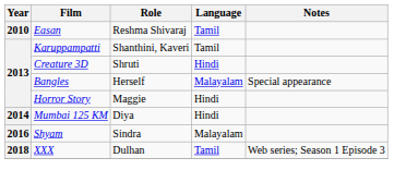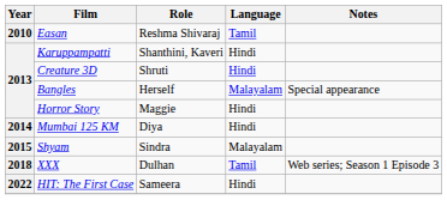 <table class="wikitable plainrowheaders sortable">
 <tr>
 <th>Year</th>
 <th>Film</th>
 <th>Role</th>
 <th>Language</th>
 <th class="unsortable">Notes</th>
 </tr>
 <tr>
 <th scope="row">2010</th>
 <td><em><a href='#'>Easan</a></em></td>
 <td>Reshma Shivaraj</td>
 <td><a href='#'>Tamil</a></td>
 <td></td>
 </tr>
 <tr>
 <th scope="row" rowspan="4">2013</th>
 <td><em><a href='#'>Karuppampatti</a></em></td>
 <td>Shanthini, Kaveri</td>
-<td>Tamil</td>
+<td>Hindi</td>
 <td></td>
 </tr>
 <tr>
 <td><em><a href='#'>Creature 3D</a></em></td>
 <td>Shruti</td>
 <td><a href='#'>Hindi</a></td>
 <td></td>
 </tr>
 <tr>
 <td><em><a href='#'>Bangles</a></em></td>
 <td>Herself</td>
 <td><a href='#'>Malayalam</a></td>
 <td>Special appearance</td>
 </tr>
 <tr>
 <td><em><a href='#'>Horror Story</a></em></td>
 <td>Maggie</td>
 <td>Hindi</td>
 <td></td>
 </tr>
 <tr>
 <th scope="row">2014</th>
 <td><em><a href='#'>Mumbai 125 KM</a></em></td>
 <td>Diya</td>
 <td>Hindi</td>
 <td></td>
 </tr>
 <tr>
-<th scope="row">2016</th>
+<th scope="row">2015</th>
 <td><em><a href='#'>Shyam</a></em></td>
 <td>Sindra</td>
 <td>Malayalam</td>
 <td></td>
 </tr>
 <tr>
 <th scope="row">2018</th>
 <td><em><a href='#'>XXX</a></em></td>
 <td>Dulhan</td>
 <td><a href='#'>Tamil</a></td>
 <td>Web series; Season 1 Episode 3</td>
 </tr>
 <tr>
+<th scope="row">2022</th>
+<td><em> <a href='#'>HIT: The First Case</a></em></td>
+<td>Sameera</td>
+<td>Hindi</td>
+<td></td>
+</tr>
+<tr>
 </tr>
 </table>
